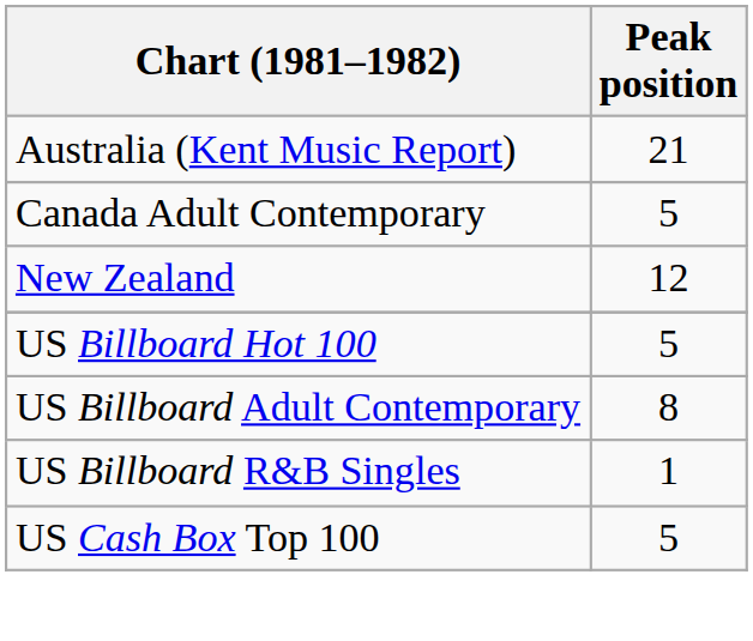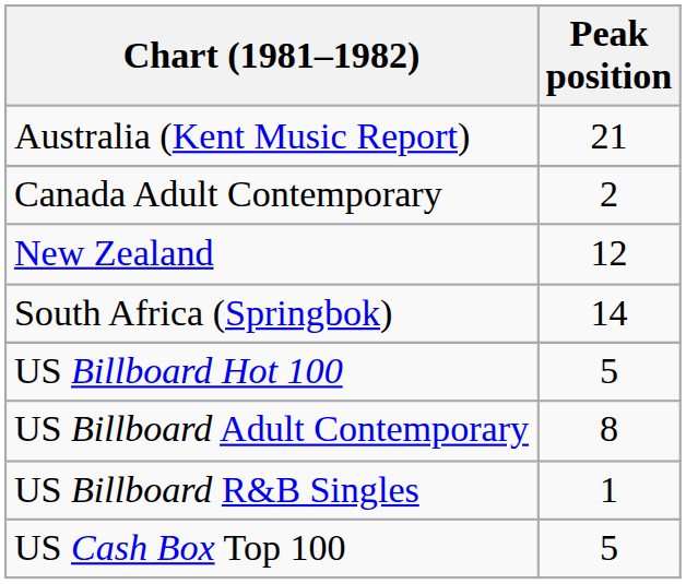 <table class="wikitable sortable">
 <tr>
 <th>Chart (1981–1982)</th>
 <th>Peak<br>position</th>
 </tr>
 <tr>
 <td>Australia (<a href='#'>Kent Music Report</a>)</td>
 <td style="text-align:center;">21</td>
 </tr>
 <tr>
 </tr>
 <tr>
 <td>Canada Adult Contemporary</td>
-<td style="text-align:center;">5</td>
+<td style="text-align:center;">2</td>
 </tr>
 <tr>
 <td><a href='#'>New Zealand</a></td>
 <td style="text-align:center;">12</td>
+</tr>
+<tr>
+<td>South Africa (<a href='#'>Springbok</a>)</td>
+<td align="center">14</td>
 </tr>
 <tr>
 </tr>
 <tr>
 <td>US <em><a href='#'>Billboard Hot 100</a></em></td>
 <td style="text-align:center;">5</td>
 </tr>
 <tr>
 <td>US <em>Billboard</em> <a href='#'>Adult Contemporary</a></td>
 <td style="text-align:center;">8</td>
 </tr>
 <tr>
 <td>US <em>Billboard</em> <a href='#'>R&B Singles</a></td>
 <td style="text-align:center;">1</td>
 </tr>
 <tr>
 <td>US <em><a href='#'>Cash Box</a></em> Top 100</td>
 <td style="text-align:center;">5</td>
 </tr>
 </table>
